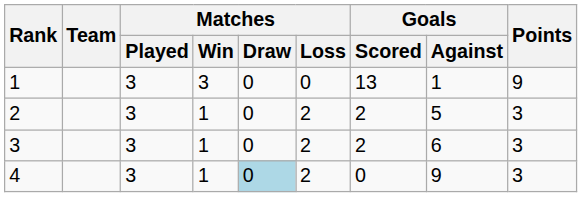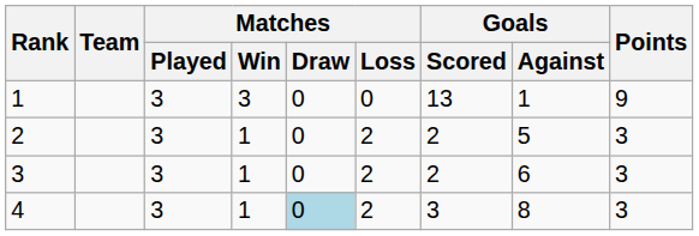 <table class="wikitable">
 <tr>
 <th rowspan=2>Rank</th>
 <th rowspan=2>Team</th>
 <th colspan=4>Matches</th>
 <th colspan=2>Goals</th>
 <th rowspan=2>Points<br></th>
 </tr>
 <tr>
 <th>Played</th>
 <th>Win</th>
 <th>Draw</th>
 <th>Loss</th>
 <th>Scored</th>
 <th>Against</th>
 </tr>
 <tr>
 <td>1</td>
 <td></td>
 <td>3</td>
 <td>3</td>
 <td>0</td>
 <td>0</td>
 <td>13</td>
 <td>1</td>
 <td>9</td>
 </tr>
 <tr>
 <td>2</td>
 <td></td>
 <td>3</td>
 <td>1</td>
 <td>0</td>
 <td>2</td>
 <td>2</td>
 <td>5</td>
 <td>3</td>
 </tr>
 <tr>
 <td>3</td>
 <td></td>
 <td>3</td>
 <td>1</td>
 <td>0</td>
 <td>2</td>
 <td>2</td>
 <td>6</td>
 <td>3</td>
 </tr>
 <tr>
 <td>4</td>
 <td></td>
 <td>3</td>
 <td>1</td>
 <td style="background: lightblue;">0</td>
 <td>2</td>
-<td>0</td>
-<td>9</td>
+<td>3</td>
+<td>8</td>
 <td>3</td>
 </tr>
 </table>
